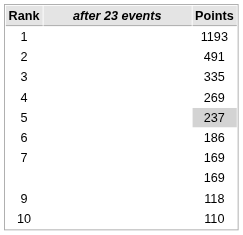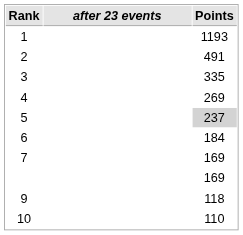 <table cellspacing="1" cellpadding="3" style="border:1px solid #AAAAAA;font-size:86%">
 <tr bgcolor="#E4E4E4">
 <th style="border-bottom:1px solid #AAAAAA" width=10>Rank</th>
 <th style="border-bottom:1px solid #AAAAAA" width=155><em>after 23 events</em></th>
 <th style="border-bottom:1px solid #AAAAAA" width=40>Points</th>
 </tr>
 <tr>
 <td align=center>1</td>
 <td></td>
 <td align=center>1193</td>
 </tr>
 <tr>
 <td align=center>2</td>
 <td></td>
 <td align=center>491</td>
 </tr>
 <tr>
 <td align=center>3</td>
 <td></td>
 <td align=center>335</td>
 </tr>
 <tr>
 <td align=center>4</td>
 <td></td>
 <td align=center>269</td>
 </tr>
 <tr>
 <td align=center>5</td>
 <td></td>
 <td align=center style="background: lightgrey;">237</td>
 </tr>
 <tr>
 <td align=center>6</td>
 <td></td>
-<td align=center>186</td>
+<td align=center>184</td>
 </tr>
 <tr>
 <td align=center>7</td>
 <td></td>
 <td align=center>169</td>
 </tr>
 <tr>
 <td></td>
 <td></td>
 <td align=center>169</td>
 </tr>
 <tr>
 <td align=center>9</td>
 <td></td>
 <td align=center>118</td>
 </tr>
 <tr>
 <td align=center>10</td>
 <td></td>
 <td align=center>110</td>
 </tr>
 </table>
